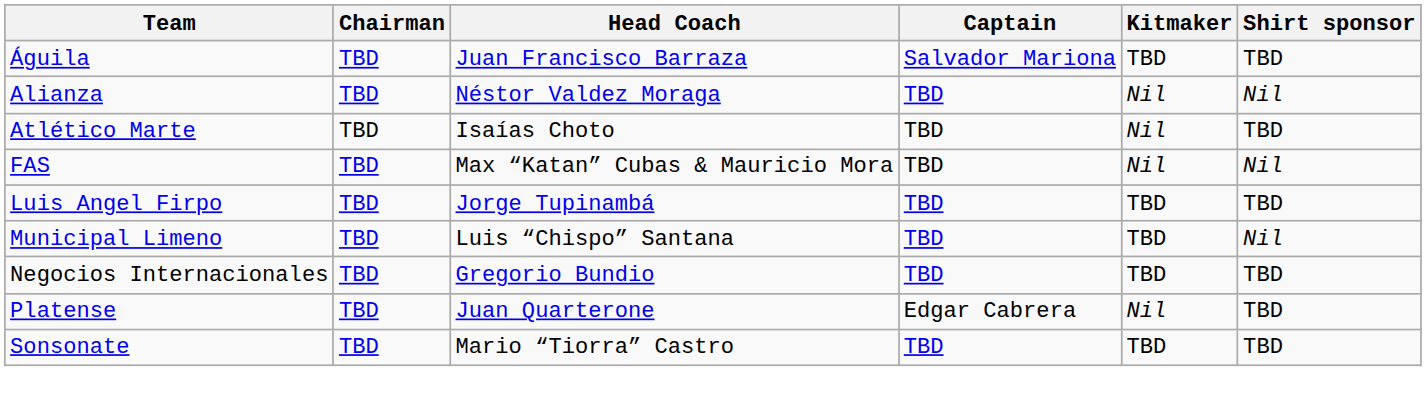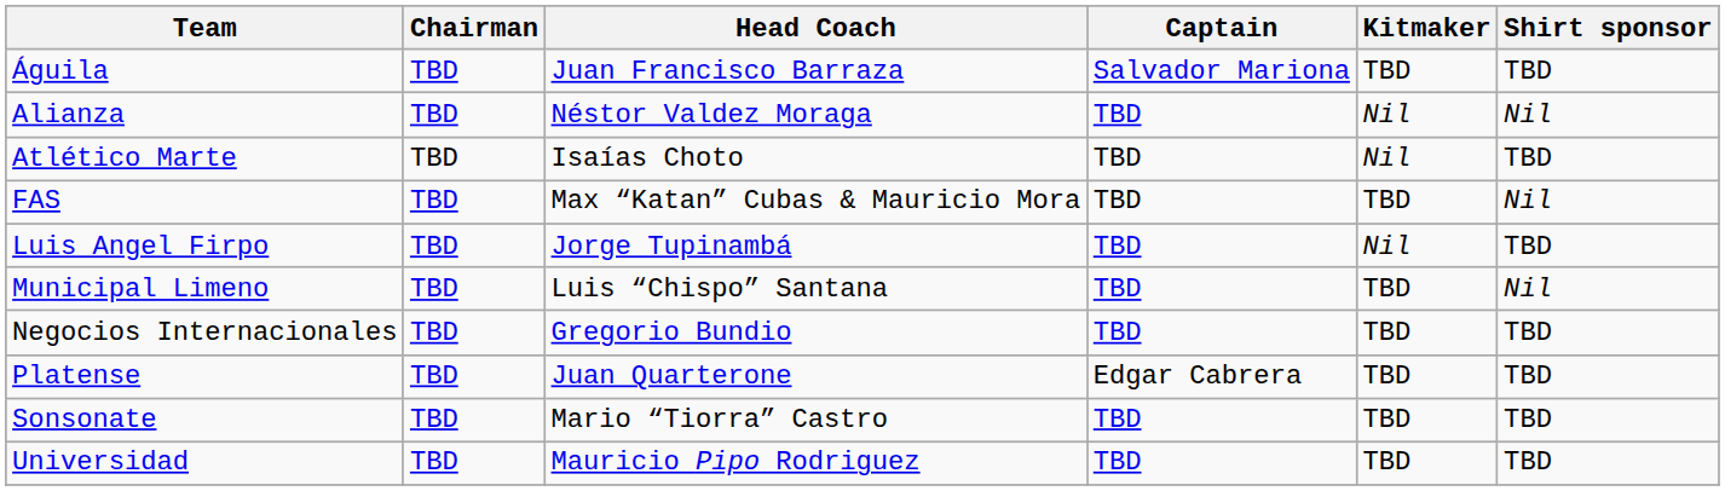 <table class="wikitable sortable" style="text-align: left;">
 <tr>
 <th>Team</th>
 <th>Chairman</th>
 <th>Head Coach</th>
 <th>Captain</th>
 <th>Kitmaker</th>
 <th>Shirt sponsor</th>
 </tr>
 <tr>
 <td><a href='#'>Águila</a></td>
 <td> <a href='#'>TBD</a></td>
 <td> <a href='#'>Juan Francisco Barraza</a></td>
 <td> <a href='#'>Salvador Mariona</a></td>
 <td>TBD</td>
 <td>TBD</td>
 </tr>
 <tr>
 <td><a href='#'>Alianza</a></td>
 <td> <a href='#'>TBD</a></td>
 <td> <a href='#'>Néstor Valdez Moraga</a></td>
 <td> <a href='#'>TBD</a></td>
 <td><em>Nil</em></td>
 <td><em>Nil</em></td>
 </tr>
 <tr>
 <td><a href='#'>Atlético Marte</a></td>
 <td> TBD</td>
 <td> Isaías Choto</td>
 <td> TBD</td>
 <td><em>Nil</em></td>
 <td>TBD</td>
 </tr>
 <tr>
 <td><a href='#'>FAS</a></td>
 <td> <a href='#'>TBD</a></td>
 <td> Max “Katan” Cubas & Mauricio Mora</td>
 <td> TBD</td>
-<td><em>Nil</em></td>
+<td>TBD</td>
 <td><em>Nil</em></td>
 </tr>
 <tr>
 <td><a href='#'>Luis Angel Firpo</a></td>
 <td> <a href='#'>TBD</a></td>
 <td> <a href='#'>Jorge Tupinambá</a></td>
 <td> <a href='#'>TBD</a></td>
-<td>TBD</td>
+<td><em>Nil</em></td>
 <td>TBD</td>
 </tr>
 <tr>
 <td><a href='#'>Municipal Limeno</a></td>
 <td> <a href='#'>TBD</a></td>
 <td>  Luis “Chispo” Santana</td>
 <td> <a href='#'>TBD</a></td>
 <td>TBD</td>
 <td><em>Nil</em></td>
 </tr>
 <tr>
 <td>Negocios Internacionales</td>
 <td> <a href='#'>TBD</a></td>
 <td> <a href='#'>Gregorio Bundio</a></td>
 <td> <a href='#'>TBD</a></td>
 <td>TBD</td>
 <td>TBD</td>
 </tr>
 <tr>
 <td><a href='#'>Platense</a></td>
 <td> <a href='#'>TBD</a></td>
 <td> <a href='#'>Juan Quarterone</a></td>
 <td> Edgar Cabrera</td>
-<td><em>Nil</em></td>
+<td>TBD</td>
 <td>TBD</td>
 </tr>
 <tr>
 <td><a href='#'>Sonsonate</a></td>
 <td> <a href='#'>TBD</a></td>
 <td> Mario “Tiorra” Castro</td>
 <td> <a href='#'>TBD</a></td>
 <td>TBD</td>
 <td>TBD</td>
 </tr>
+<tr>
+<td><a href='#'>Universidad</a></td>
+<td> <a href='#'>TBD</a></td>
+<td> <a href='#'>Mauricio <em>Pipo</em> Rodriguez</a></td>
+<td> <a href='#'>TBD</a></td>
+<td>TBD</td>
+<td>TBD</td>
+</tr>
 </table>
